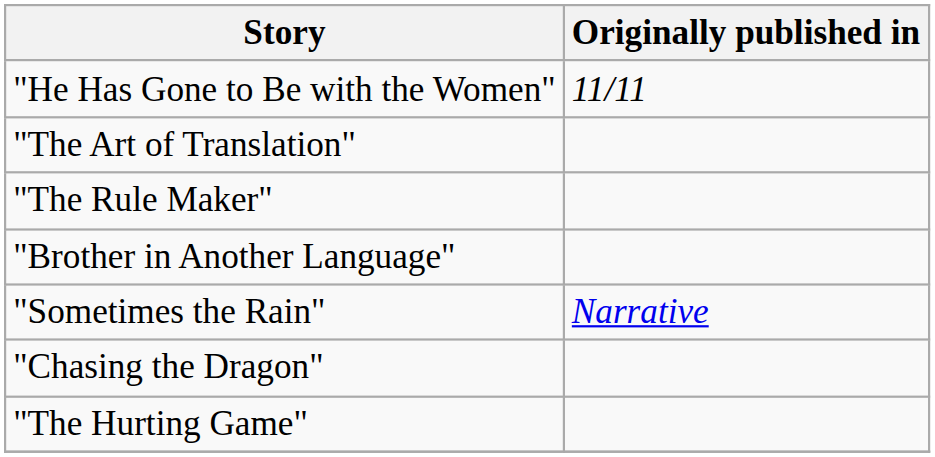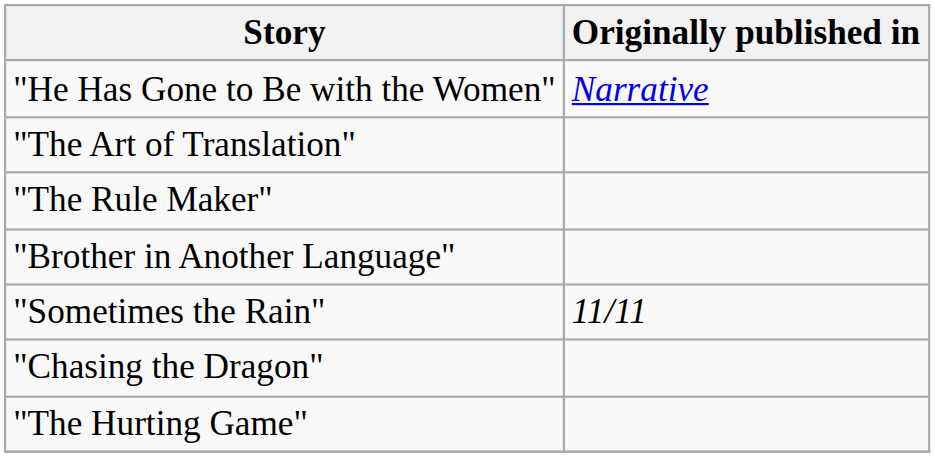 <table class="wikitable">
 <tr>
 <th><strong>Story</strong></th>
 <th><strong>Originally published in</strong></th>
 </tr>
 <tr>
 <td>"He Has Gone to Be with the Women"</td>
-<td><em>11/11</em></td>
+<td><em><a href='#'>Narrative</a></em></td>
 </tr>
 <tr>
 <td>"The Art of Translation"</td>
 <td></td>
 </tr>
 <tr>
 <td>"The Rule Maker"</td>
 <td></td>
 </tr>
 <tr>
 <td>"Brother in Another Language"</td>
 <td></td>
 </tr>
 <tr>
 <td>"Sometimes the Rain"</td>
-<td><em><a href='#'>Narrative</a></em></td>
+<td><em>11/11</em></td>
 </tr>
 <tr>
 <td>"Chasing the Dragon"</td>
 <td></td>
 </tr>
 <tr>
 <td>"The Hurting Game"</td>
 <td></td>
 </tr>
 <tr>
 </tr>
 </table>
